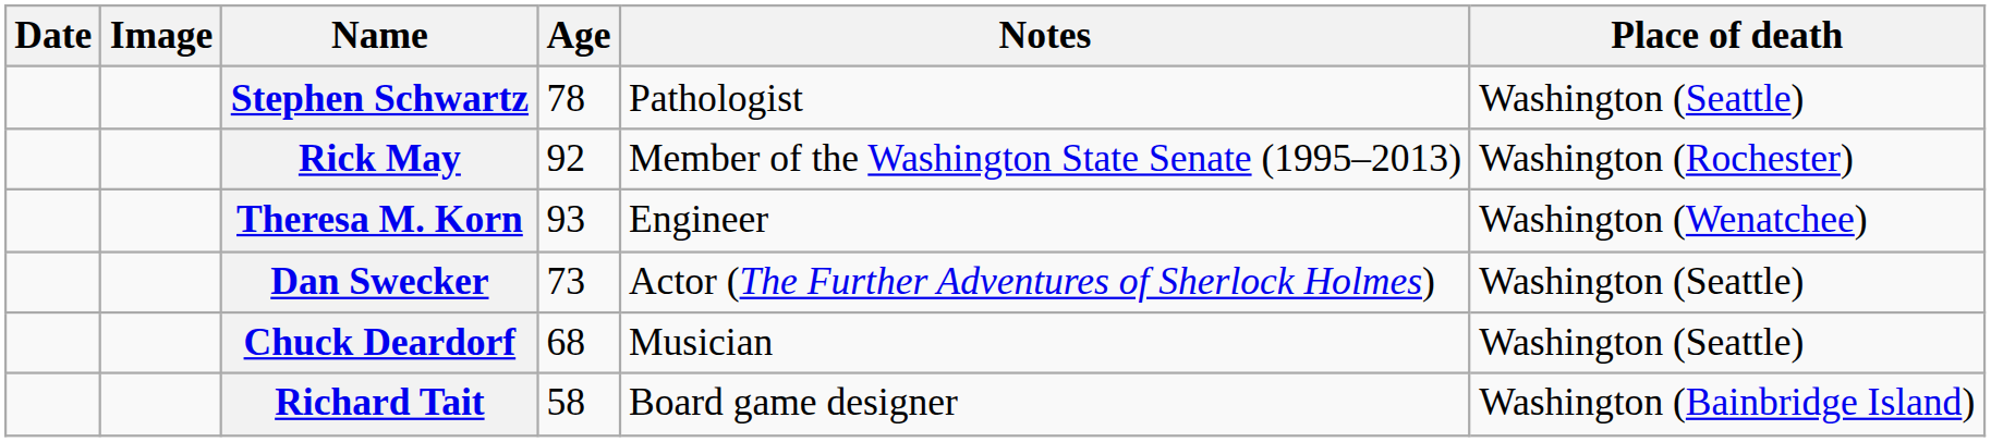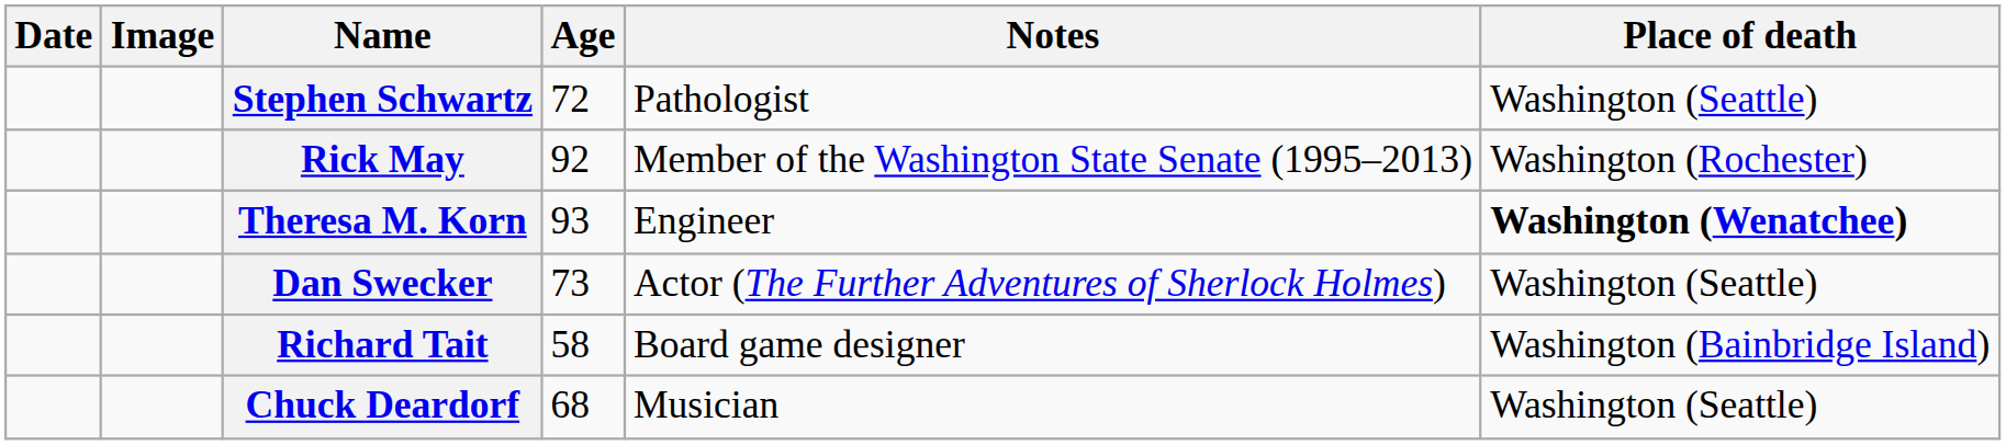 <table class="wikitable sortable plainrowheaders">
 <tr valign=bottom>
 <th scope="col">Date</th>
 <th scope="col">Image</th>
 <th scope="col">Name</th>
 <th scope="col">Age</th>
 <th scope="col">Notes</th>
 <th scope="col">Place of death</th>
 </tr>
 <tr>
 <td></td>
 <td></td>
 <th scope="row"><a href='#'>Stephen Schwartz</a></th>
-<td>78</td>
+<td>72</td>
 <td>Pathologist</td>
 <td>Washington (<a href='#'>Seattle</a>)</td>
 </tr>
 <tr>
 <td></td>
 <td></td>
 <th scope="row"><a href='#'>Rick May</a></th>
 <td>92</td>
 <td>Member of the <a href='#'>Washington State Senate</a> (1995–2013)</td>
 <td>Washington (<a href='#'>Rochester</a>)</td>
 </tr>
 <tr>
 <td></td>
 <td></td>
 <th scope="row"><a href='#'>Theresa M. Korn</a></th>
 <td>93</td>
 <td>Engineer</td>
-<td>Washington (<a href='#'>Wenatchee</a>)</td>
+<td><strong>Washington (<a href='#'>Wenatchee</a>)</strong></td>
 </tr>
 <tr>
 <td></td>
 <td></td>
 <th scope="row"><a href='#'>Dan Swecker</a></th>
 <td>73</td>
 <td>Actor (<em><a href='#'>The Further Adventures of Sherlock Holmes</a></em>)</td>
 <td>Washington (Seattle)</td>
 </tr>
 <tr>
 <td></td>
 <td></td>
+<th scope="row"><a href='#'>Richard Tait</a></th>
+<td>58</td>
+<td>Board game designer</td>
+<td>Washington (<a href='#'>Bainbridge Island</a>)</td>
+</tr>
+<tr>
+<td></td>
+<td></td>
 <th scope="row"><a href='#'>Chuck Deardorf</a></th>
 <td>68</td>
 <td>Musician</td>
 <td>Washington (Seattle)</td>
 </tr>
-<tr>
-<td></td>
-<td></td>
-<th scope="row"><a href='#'>Richard Tait</a></th>
-<td>58</td>
-<td>Board game designer</td>
-<td>Washington (<a href='#'>Bainbridge Island</a>)</td>
-</tr>
 </table>
